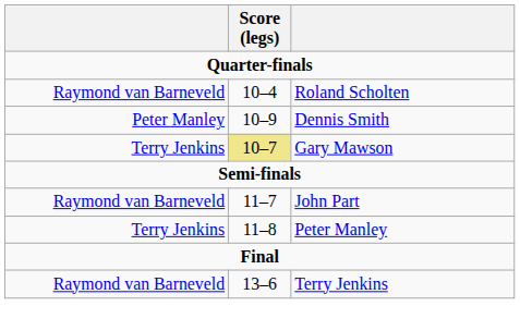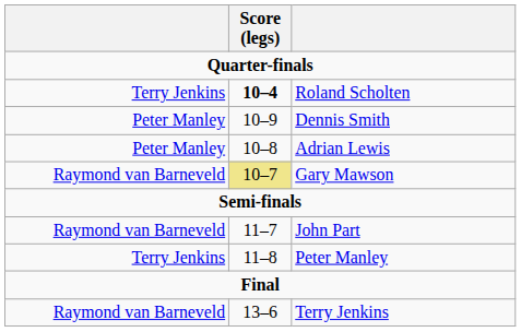 <table class=wikitable style="text-align:center">
 <tr>
 <th width=200></th>
 <th width=50>Score (legs)</th>
 <th width=200></th>
 </tr>
 <tr align=center>
 <td colspan="3"><strong>Quarter-finals</strong></td>
 </tr>
 <tr align=left>
-<td align=right><a href='#'>Raymond van Barneveld</a> </td>
-<td align=center>10–4</td>
+<td align=right><a href='#'>Terry Jenkins</a> </td>
+<td align=center><strong>10–4</strong></td>
 <td> <a href='#'>Roland Scholten</a></td>
 </tr>
 <tr align=left>
 <td align=right><a href='#'>Peter Manley</a> </td>
 <td align=center>10–9</td>
 <td> <a href='#'>Dennis Smith</a></td>
 </tr>
 <tr align=left>
-<td align=right><a href='#'>Terry Jenkins</a> </td>
+<td align=right><a href='#'>Peter Manley</a> </td>
+<td align=center>10–8</td>
+<td> <a href='#'>Adrian Lewis</a></td>
+</tr>
+<tr align=left>
+<td align=right><a href='#'>Raymond van Barneveld</a> </td>
 <td align=center style="background: khaki;">10–7</td>
 <td> <a href='#'>Gary Mawson</a></td>
 </tr>
 <tr align=center>
 <td colspan="3"><strong>Semi-finals</strong></td>
 </tr>
 <tr align=left>
 <td align=right><a href='#'>Raymond van Barneveld</a> </td>
 <td align=center>11–7</td>
 <td> <a href='#'>John Part</a></td>
 </tr>
 <tr align=left>
 <td align=right><a href='#'>Terry Jenkins</a> </td>
 <td align=center>11–8</td>
 <td> <a href='#'>Peter Manley</a></td>
 </tr>
 <tr align=center>
 <td colspan="3"><strong>Final</strong></td>
 </tr>
 <tr align=left>
 <td align=right><a href='#'>Raymond van Barneveld</a> </td>
 <td align=center>13–6</td>
 <td> <a href='#'>Terry Jenkins</a></td>
 </tr>
 </table>
